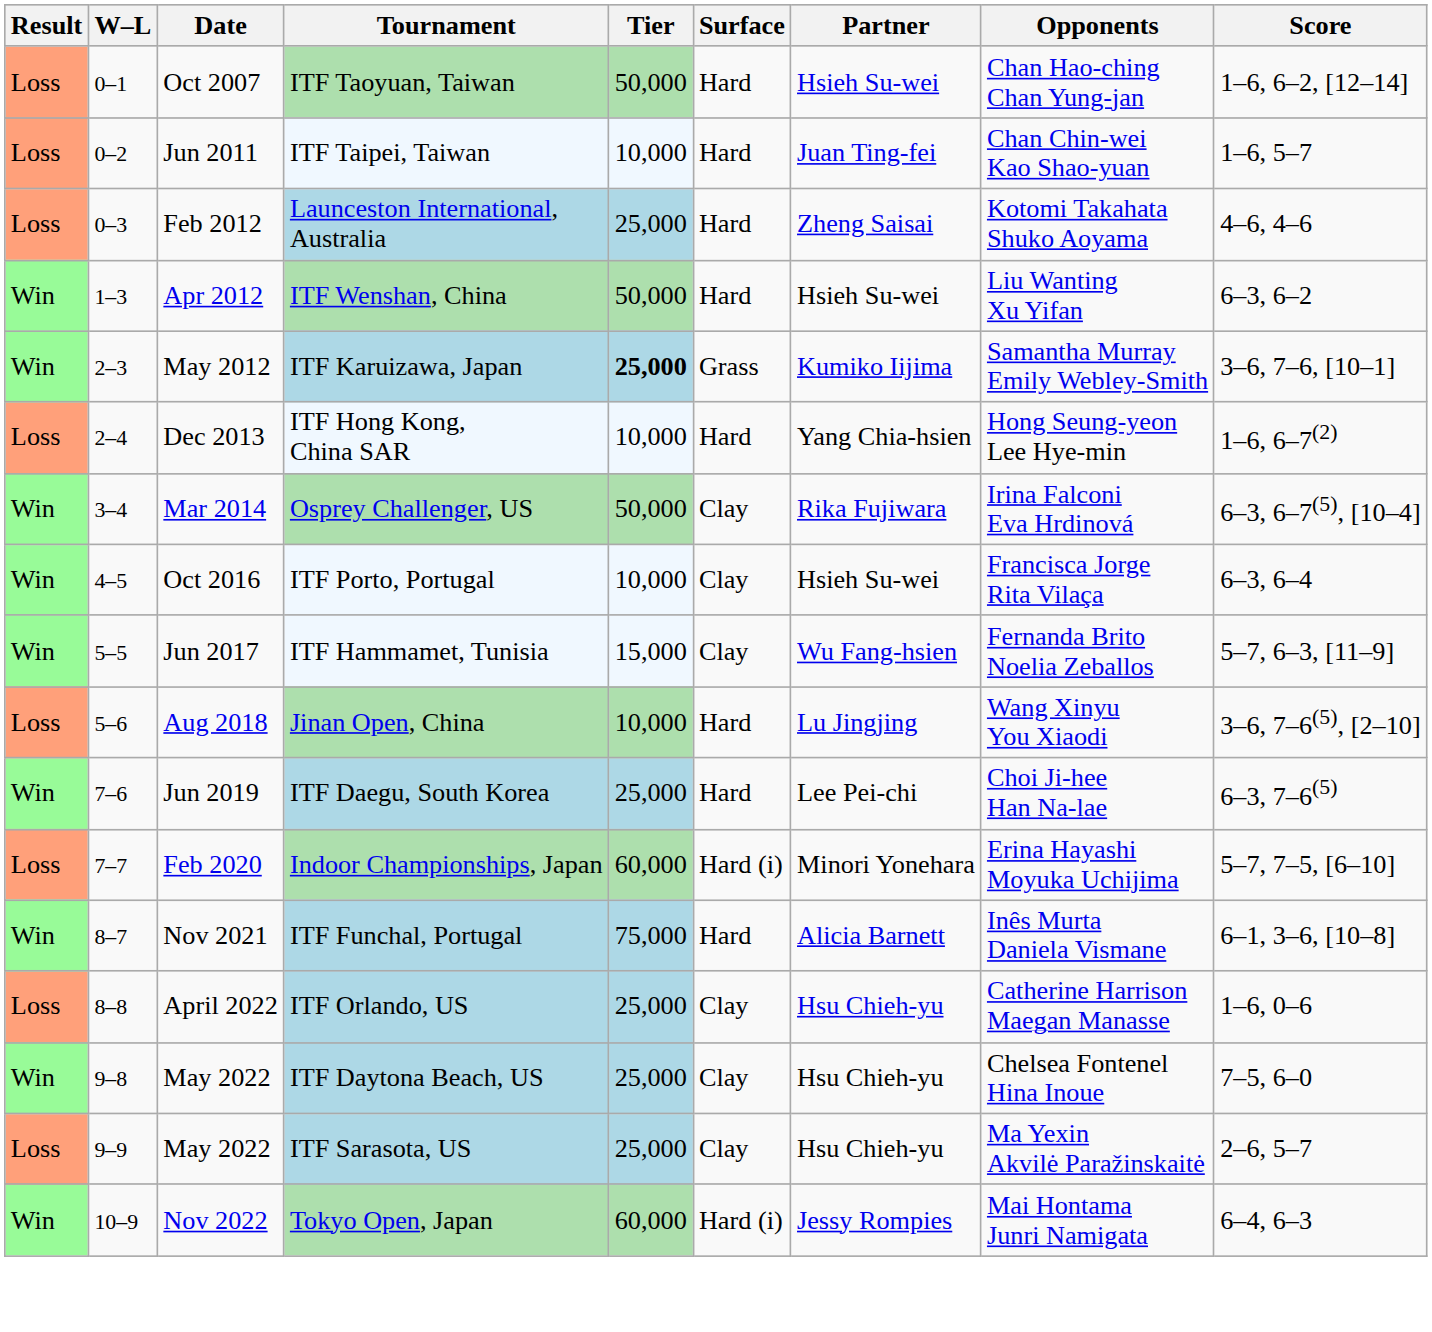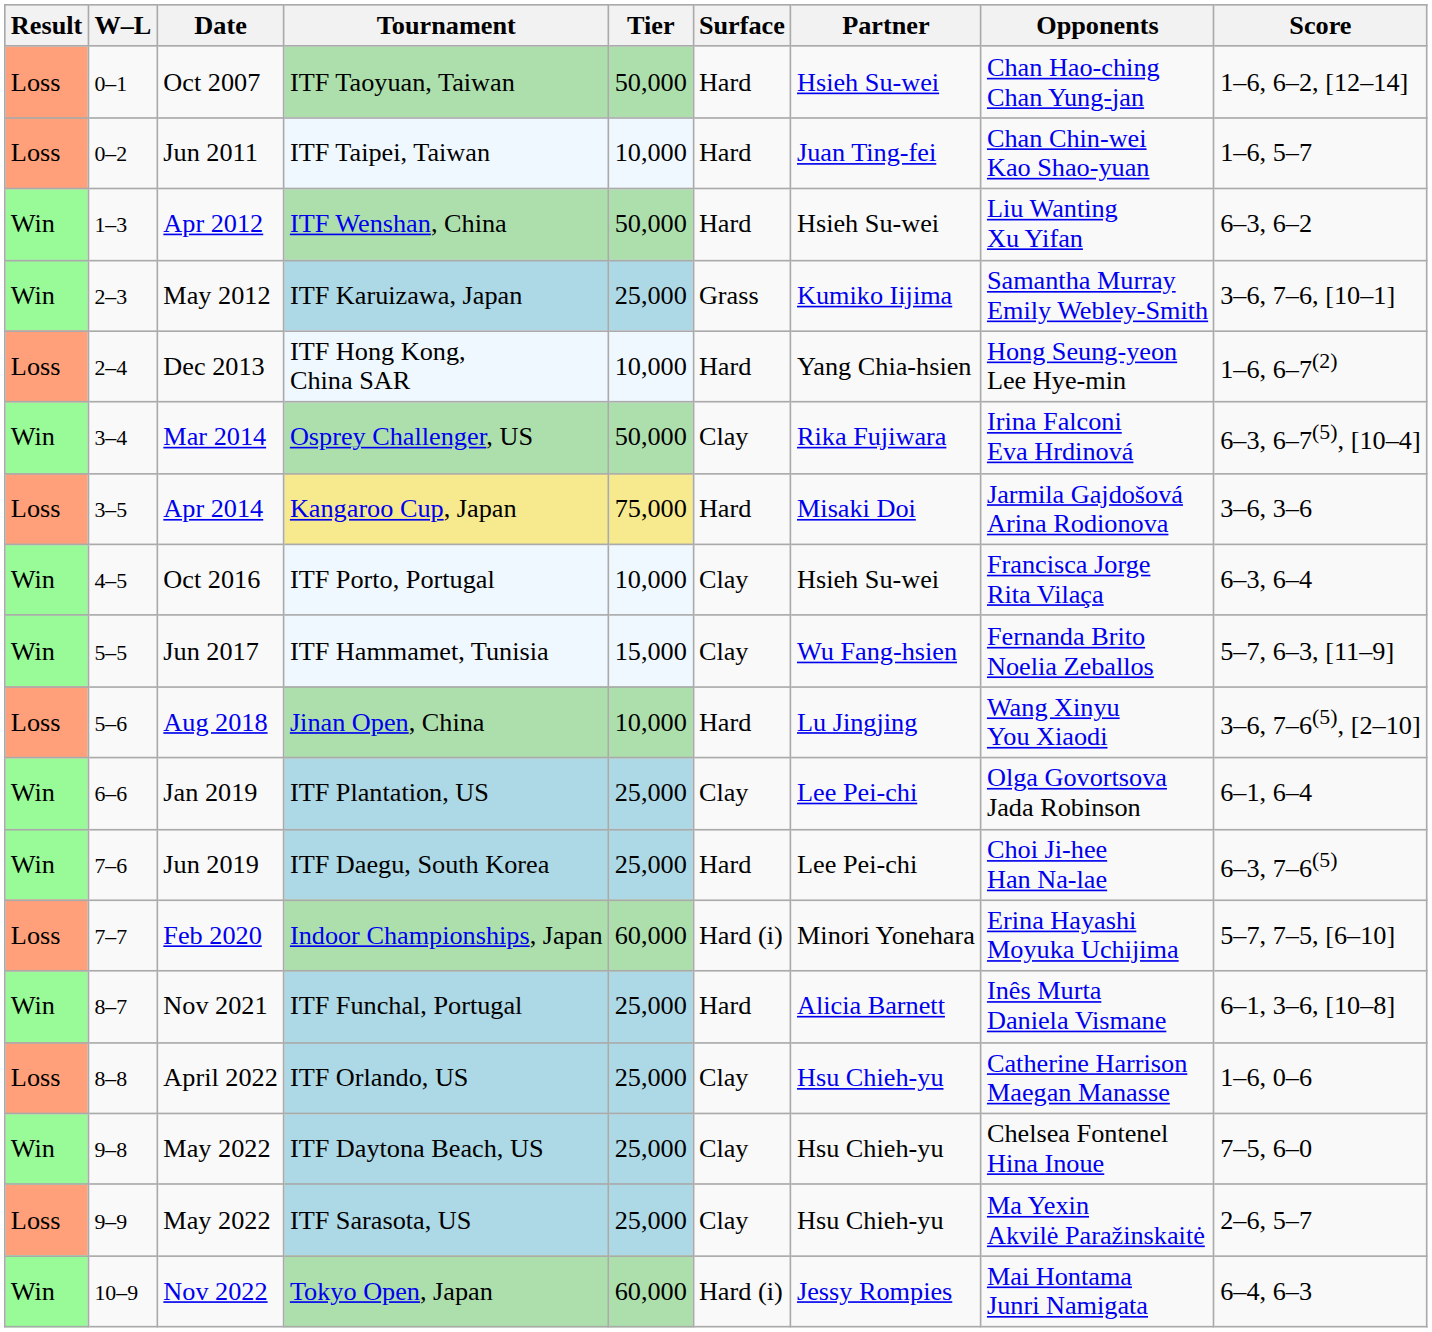 <table class="sortable wikitable">
 <tr>
 <th>Result</th>
 <th class="unsortable">W–L</th>
 <th>Date</th>
 <th>Tournament</th>
 <th>Tier</th>
 <th>Surface</th>
 <th>Partner</th>
 <th>Opponents</th>
 <th class="unsortable">Score</th>
 </tr>
 <tr>
 <td bgcolor="FFA07A">Loss</td>
 <td><small>0–1</small></td>
 <td>Oct 2007</td>
 <td style="background:#addfad;">ITF Taoyuan, Taiwan</td>
 <td style="background:#addfad;">50,000</td>
 <td>Hard</td>
 <td> <a href='#'>Hsieh Su-wei</a></td>
 <td> <a href='#'>Chan Hao-ching</a> <br>  <a href='#'>Chan Yung-jan</a></td>
 <td>1–6, 6–2, [12–14]</td>
 </tr>
 <tr>
 <td bgcolor="FFA07A">Loss</td>
 <td><small>0–2</small></td>
 <td>Jun 2011</td>
 <td style="background:#f0f8ff;">ITF Taipei, Taiwan</td>
 <td style="background:#f0f8ff;">10,000</td>
 <td>Hard</td>
 <td> <a href='#'>Juan Ting-fei</a></td>
 <td> <a href='#'>Chan Chin-wei</a> <br>  <a href='#'>Kao Shao-yuan</a></td>
 <td>1–6, 5–7</td>
 </tr>
 <tr>
-<td bgcolor="FFA07A">Loss</td>
-<td><small>0–3</small></td>
-<td>Feb 2012</td>
-<td style="background:lightblue;"><a href='#'>Launceston International</a>, <br>Australia</td>
-<td style="background:lightblue;">25,000</td>
-<td>Hard</td>
-<td> <a href='#'>Zheng Saisai</a></td>
-<td> <a href='#'>Kotomi Takahata</a> <br>  <a href='#'>Shuko Aoyama</a></td>
-<td>4–6, 4–6</td>
-</tr>
-<tr>
 <td style="background:#98fb98;">Win</td>
 <td><small>1–3</small></td>
 <td><a href='#'>Apr 2012</a></td>
 <td style="background:#addfad;"><a href='#'>ITF Wenshan</a>, China</td>
 <td style="background:#addfad;">50,000</td>
 <td>Hard</td>
 <td> Hsieh Su-wei</td>
 <td> <a href='#'>Liu Wanting</a> <br>  <a href='#'>Xu Yifan</a></td>
 <td>6–3, 6–2</td>
 </tr>
 <tr>
 <td style="background:#98fb98;">Win</td>
 <td><small>2–3</small></td>
 <td>May 2012</td>
 <td style="background:lightblue;">ITF Karuizawa, Japan</td>
-<td style="background:lightblue;"><strong>25,000</strong></td>
+<td style="background:lightblue;">25,000</td>
 <td>Grass</td>
 <td> <a href='#'>Kumiko Iijima</a></td>
 <td> <a href='#'>Samantha Murray</a> <br>  <a href='#'>Emily Webley-Smith</a></td>
 <td>3–6, 7–6, [10–1]</td>
 </tr>
 <tr>
 <td bgcolor="FFA07A">Loss</td>
 <td><small>2–4</small></td>
 <td>Dec 2013</td>
 <td style="background:#f0f8ff;">ITF Hong Kong, <br>China SAR</td>
 <td style="background:#f0f8ff;">10,000</td>
 <td>Hard</td>
 <td> Yang Chia-hsien</td>
 <td> <a href='#'>Hong Seung-yeon</a> <br>  Lee Hye-min</td>
 <td>1–6, 6–7<sup>(2)</sup></td>
 </tr>
 <tr>
 <td style="background:#98fb98;">Win</td>
 <td><small>3–4</small></td>
 <td><a href='#'>Mar 2014</a></td>
 <td style="background:#addfad;"><a href='#'>Osprey Challenger</a>, US</td>
 <td style="background:#addfad;">50,000</td>
 <td>Clay</td>
 <td> <a href='#'>Rika Fujiwara</a></td>
 <td> <a href='#'>Irina Falconi</a> <br>  <a href='#'>Eva Hrdinová</a></td>
 <td>6–3, 6–7<sup>(5)</sup>, [10–4]</td>
+</tr>
+<tr>
+<td bgcolor="FFA07A">Loss</td>
+<td><small>3–5</small></td>
+<td><a href='#'>Apr 2014</a></td>
+<td style="background:#f7e98e;"><a href='#'>Kangaroo Cup</a>, Japan</td>
+<td style="background:#f7e98e;">75,000</td>
+<td>Hard</td>
+<td> <a href='#'>Misaki Doi</a></td>
+<td> <a href='#'>Jarmila Gajdošová</a> <br>  <a href='#'>Arina Rodionova</a></td>
+<td>3–6, 3–6</td>
 </tr>
 <tr>
 <td style="background:#98fb98;">Win</td>
 <td><small>4–5</small></td>
 <td>Oct 2016</td>
 <td style="background:#f0f8ff;">ITF Porto, Portugal</td>
 <td style="background:#f0f8ff;">10,000</td>
 <td>Clay</td>
 <td> Hsieh Su-wei</td>
 <td> <a href='#'>Francisca Jorge</a> <br>  <a href='#'>Rita Vilaça</a></td>
 <td>6–3, 6–4</td>
 </tr>
 <tr>
 <td style="background:#98fb98;">Win</td>
 <td><small>5–5</small></td>
 <td>Jun 2017</td>
 <td style="background:#f0f8ff;">ITF Hammamet, Tunisia</td>
 <td style="background:#f0f8ff;">15,000</td>
 <td>Clay</td>
 <td> <a href='#'>Wu Fang-hsien</a></td>
 <td> <a href='#'>Fernanda Brito</a> <br>  <a href='#'>Noelia Zeballos</a></td>
 <td>5–7, 6–3, [11–9]</td>
 </tr>
 <tr>
 <td bgcolor="FFA07A">Loss</td>
 <td><small>5–6</small></td>
 <td><a href='#'>Aug 2018</a></td>
 <td style="background:#addfad;"><a href='#'>Jinan Open</a>, China</td>
 <td style="background:#addfad;">10,000</td>
 <td>Hard</td>
 <td> <a href='#'>Lu Jingjing</a></td>
 <td> <a href='#'>Wang Xinyu</a> <br>  <a href='#'>You Xiaodi</a></td>
 <td>3–6, 7–6<sup>(5)</sup>, [2–10]</td>
 </tr>
 <tr>
 <td style="background:#98fb98;">Win</td>
+<td><small>6–6</small></td>
+<td>Jan 2019</td>
+<td bgcolor=lightblue>ITF Plantation, US</td>
+<td bgcolor=lightblue>25,000</td>
+<td>Clay</td>
+<td> <a href='#'>Lee Pei-chi</a></td>
+<td> <a href='#'>Olga Govortsova</a> <br>  Jada Robinson</td>
+<td>6–1, 6–4</td>
+</tr>
+<tr>
+<td style="background:#98fb98;">Win</td>
 <td><small>7–6</small></td>
 <td>Jun 2019</td>
 <td bgcolor=lightblue>ITF Daegu, South Korea</td>
 <td bgcolor=lightblue>25,000</td>
 <td>Hard</td>
 <td> Lee Pei-chi</td>
 <td> <a href='#'>Choi Ji-hee</a> <br>  <a href='#'>Han Na-lae</a></td>
 <td>6–3, 7–6<sup>(5)</sup></td>
 </tr>
 <tr>
 <td bgcolor="FFA07A">Loss</td>
 <td><small>7–7</small></td>
 <td><a href='#'>Feb 2020</a></td>
 <td style="background:#addfad;"><a href='#'>Indoor Championships</a>, Japan</td>
 <td style="background:#addfad;">60,000</td>
 <td>Hard (i)</td>
 <td> Minori Yonehara</td>
 <td> <a href='#'>Erina Hayashi</a> <br>  <a href='#'>Moyuka Uchijima</a></td>
 <td>5–7, 7–5, [6–10]</td>
 </tr>
 <tr>
 <td style="background:#98fb98;">Win</td>
 <td><small>8–7</small></td>
 <td>Nov 2021</td>
 <td style="background:lightblue;">ITF Funchal, Portugal</td>
-<td style="background:lightblue;">75,000</td>
+<td style="background:lightblue;">25,000</td>
 <td>Hard</td>
 <td> <a href='#'>Alicia Barnett</a></td>
 <td> <a href='#'>Inês Murta</a> <br>  <a href='#'>Daniela Vismane</a></td>
 <td>6–1, 3–6, [10–8]</td>
 </tr>
 <tr>
 <td bgcolor="FFA07A">Loss</td>
 <td><small>8–8</small></td>
 <td>April 2022</td>
 <td style="background:lightblue;">ITF Orlando, US</td>
 <td style="background:lightblue;">25,000</td>
 <td>Clay</td>
 <td> <a href='#'>Hsu Chieh-yu</a></td>
 <td> <a href='#'>Catherine Harrison</a> <br>  <a href='#'>Maegan Manasse</a></td>
 <td>1–6, 0–6</td>
 </tr>
 <tr>
 <td style="background:#98fb98;">Win</td>
 <td><small>9–8</small></td>
 <td>May 2022</td>
 <td style="background:lightblue;">ITF Daytona Beach, US</td>
 <td style="background:lightblue;">25,000</td>
 <td>Clay</td>
 <td> Hsu Chieh-yu</td>
 <td> Chelsea Fontenel <br>  <a href='#'>Hina Inoue</a></td>
 <td>7–5, 6–0</td>
 </tr>
 <tr>
 <td bgcolor=ffa07a>Loss</td>
 <td><small>9–9</small></td>
 <td>May 2022</td>
 <td style="background:lightblue;">ITF Sarasota, US</td>
 <td style="background:lightblue;">25,000</td>
 <td>Clay</td>
 <td> Hsu Chieh-yu</td>
 <td> <a href='#'>Ma Yexin</a> <br>  <a href='#'>Akvilė Paražinskaitė</a></td>
 <td>2–6, 5–7</td>
 </tr>
 <tr>
 <td bgcolor=98fb98>Win</td>
 <td><small>10–9</small></td>
 <td><a href='#'>Nov 2022</a></td>
 <td style="background:#addfad;"><a href='#'>Tokyo Open</a>, Japan</td>
 <td style="background:#addfad;">60,000</td>
 <td>Hard (i)</td>
 <td> <a href='#'>Jessy Rompies</a></td>
 <td> <a href='#'>Mai Hontama</a> <br>  <a href='#'>Junri Namigata</a></td>
 <td>6–4, 6–3</td>
 </tr>
 </table>
